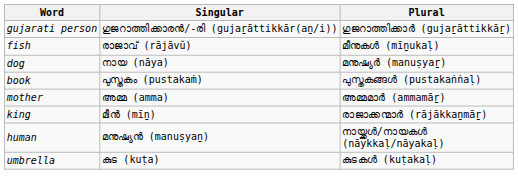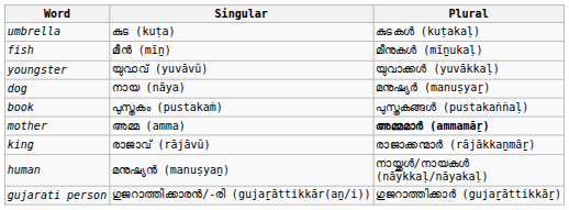 <table class="wikitable">
 <tr>
 <th>Word</th>
 <th>Singular</th>
 <th>Plural</th>
 </tr>
 <tr>
-<td><em>gujarati person</em></td>
-<td>ഗുജറാത്തിക്കാരൻ/-രി (gujaṟāttikkār(aṉ/i))</td>
-<td>ഗുജറാത്തിക്കാർ (gujaṟāttikkāṟ)</td>
+<td><em>umbrella</em></td>
+<td>കുട (kuṭa)</td>
+<td>കുടകൾ (kuṭakaḷ)</td>
 </tr>
 <tr>
 <td><em>fish</em></td>
-<td>രാജാവ് (rājāvŭ)</td>
+<td>മീൻ (mīṉ)</td>
 <td>മീനുകൾ (mīṉukaḷ)</td>
+</tr>
+<tr>
+<td><em>youngster</em></td>
+<td>യുവാവ് (yuvāvŭ)</td>
+<td>യുവാക്കൾ (yuvākkaḷ)</td>
 </tr>
 <tr>
 <td><em>dog</em></td>
 <td>നായ (nāya)</td>
 <td>മനുഷ്യർ (manuṣyaṟ)</td>
 </tr>
 <tr>
 <td><em>book</em></td>
 <td>പുസ്തകം (pustakaṁ)</td>
 <td>പുസ്തകങ്ങൾ (pustakaṅṅaḷ)</td>
 </tr>
 <tr>
 <td><em>mother</em></td>
 <td>അമ്മ (amma)</td>
-<td>അമ്മമാർ (ammamāṟ)</td>
+<td><strong>അമ്മമാർ (ammamāṟ)</strong></td>
 </tr>
 <tr>
 <td><em>king</em></td>
-<td>മീൻ (mīṉ)</td>
+<td>രാജാവ് (rājāvŭ)</td>
 <td>രാജാക്കന്മാർ (rājākkaṉmāṟ)</td>
 </tr>
 <tr>
 <td><em>human</em></td>
 <td>മനുഷ്യൻ (manuṣyaṉ)</td>
 <td>നായ്ക്കൾ/നായകൾ<br>(nāykkaḷ/nāyakaḷ)</td>
 </tr>
 <tr>
-<td><em>umbrella</em></td>
-<td>കുട (kuṭa)</td>
-<td>കുടകൾ (kuṭakaḷ)</td>
+<td><em>gujarati person</em></td>
+<td>ഗുജറാത്തിക്കാരൻ/-രി (gujaṟāttikkār(aṉ/i))</td>
+<td>ഗുജറാത്തിക്കാർ (gujaṟāttikkāṟ)</td>
 </tr>
 </table>
